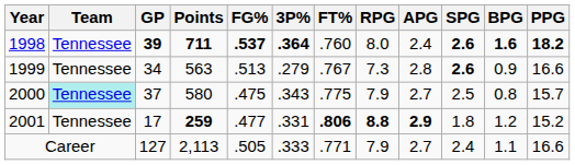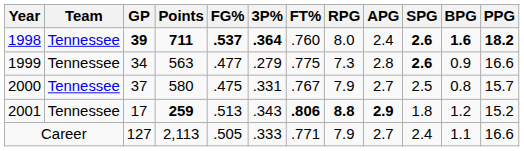 <table class="wikitable" style="text-align:center">
 <tr>
 <th>Year</th>
 <th>Team</th>
 <th>GP</th>
 <th>Points</th>
 <th>FG%</th>
 <th>3P%</th>
 <th>FT%</th>
 <th>RPG</th>
 <th>APG</th>
 <th>SPG</th>
 <th>BPG</th>
 <th>PPG</th>
 </tr>
 <tr>
 <td><a href='#'>1998</a></td>
 <td><a href='#'>Tennessee</a></td>
 <td><strong>39</strong></td>
 <td><strong>711</strong></td>
 <td><strong>.537</strong></td>
 <td><strong>.364</strong></td>
 <td>.760</td>
 <td>8.0</td>
 <td>2.4</td>
 <td><strong>2.6</strong></td>
 <td><strong>1.6</strong></td>
 <td><strong>18.2</strong></td>
 </tr>
 <tr>
 <td>1999</td>
 <td>Tennessee</td>
 <td>34</td>
 <td>563</td>
-<td>.513</td>
+<td>.477</td>
 <td>.279</td>
-<td>.767</td>
+<td>.775</td>
 <td>7.3</td>
 <td>2.8</td>
 <td><strong>2.6</strong></td>
 <td>0.9</td>
 <td>16.6</td>
 </tr>
 <tr>
 <td>2000</td>
-<td style="background: paleturquoise;"><a href='#'>Tennessee</a></td>
+<td><a href='#'>Tennessee</a></td>
 <td>37</td>
 <td>580</td>
 <td>.475</td>
-<td>.343</td>
-<td>.775</td>
+<td>.331</td>
+<td>.767</td>
 <td>7.9</td>
 <td>2.7</td>
 <td>2.5</td>
 <td>0.8</td>
 <td>15.7</td>
 </tr>
 <tr>
 <td>2001</td>
 <td>Tennessee</td>
 <td>17</td>
 <td><strong>259</strong></td>
-<td>.477</td>
-<td>.331</td>
+<td>.513</td>
+<td>.343</td>
 <td><strong>.806</strong></td>
 <td><strong>8.8</strong></td>
 <td><strong>2.9</strong></td>
 <td>1.8</td>
 <td>1.2</td>
 <td>15.2</td>
 </tr>
 <tr>
 <td colspan=2>Career</td>
 <td>127</td>
 <td>2,113</td>
 <td>.505</td>
 <td>.333</td>
 <td>.771</td>
 <td>7.9</td>
 <td>2.7</td>
 <td>2.4</td>
 <td>1.1</td>
 <td>16.6</td>
 </tr>
 </table>
